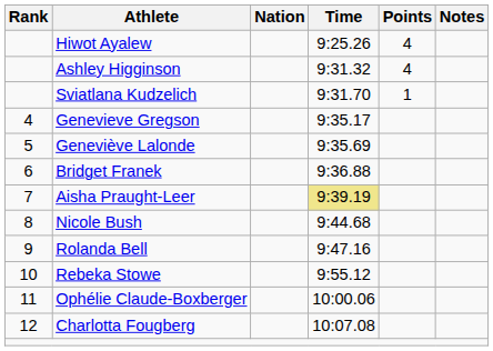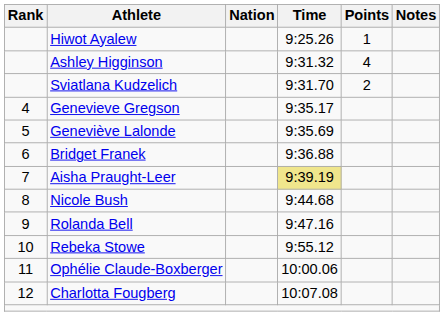 <table class="wikitable mw-datatable sortable" style="text-align:center;">
 <tr>
 <th>Rank</th>
 <th>Athlete</th>
 <th>Nation</th>
 <th>Time</th>
 <th>Points</th>
 <th>Notes</th>
 </tr>
 <tr>
 <td></td>
 <td align=left><a href='#'>Hiwot Ayalew</a></td>
 <td align=left></td>
 <td>9:25.26</td>
-<td>4</td>
+<td>1</td>
 <td></td>
 </tr>
 <tr>
 <td></td>
 <td align=left><a href='#'>Ashley Higginson</a></td>
 <td align=left></td>
 <td>9:31.32</td>
 <td>4</td>
 <td></td>
 </tr>
 <tr>
 <td></td>
 <td align=left><a href='#'>Sviatlana Kudzelich</a></td>
 <td align=left></td>
 <td>9:31.70</td>
-<td>1</td>
+<td>2</td>
 <td></td>
 </tr>
 <tr>
 <td>4</td>
 <td align=left><a href='#'>Genevieve Gregson</a></td>
 <td align=left></td>
 <td>9:35.17</td>
 <td></td>
 <td></td>
 </tr>
 <tr>
 <td>5</td>
 <td align=left><a href='#'>Geneviève Lalonde</a></td>
 <td align=left></td>
 <td>9:35.69</td>
 <td></td>
 <td></td>
 </tr>
 <tr>
 <td>6</td>
 <td align=left><a href='#'>Bridget Franek</a></td>
 <td align=left></td>
 <td>9:36.88</td>
 <td></td>
 <td></td>
 </tr>
 <tr>
 <td>7</td>
 <td align=left><a href='#'>Aisha Praught-Leer</a></td>
 <td align=left></td>
 <td style="background: khaki;">9:39.19</td>
 <td></td>
 <td></td>
 </tr>
 <tr>
 <td>8</td>
 <td align=left><a href='#'>Nicole Bush</a></td>
 <td align=left></td>
 <td>9:44.68</td>
 <td></td>
 <td></td>
 </tr>
 <tr>
 <td>9</td>
 <td align=left><a href='#'>Rolanda Bell</a></td>
 <td align=left></td>
 <td>9:47.16</td>
 <td></td>
 <td><strong></strong></td>
 </tr>
 <tr>
 <td>10</td>
 <td align=left><a href='#'>Rebeka Stowe</a></td>
 <td align=left></td>
 <td>9:55.12</td>
 <td></td>
 <td></td>
 </tr>
 <tr>
 <td>11</td>
 <td align=left><a href='#'>Ophélie Claude-Boxberger</a></td>
 <td align=left></td>
 <td>10:00.06</td>
 <td></td>
 <td></td>
 </tr>
 <tr>
 <td>12</td>
 <td align=left><a href='#'>Charlotta Fougberg</a></td>
 <td align=left></td>
 <td>10:07.08</td>
 <td></td>
 <td></td>
 </tr>
 <tr class="sortbottom">
 <td colspan=6></td>
 </tr>
 </table>
